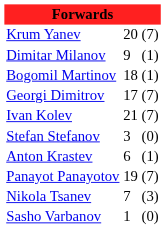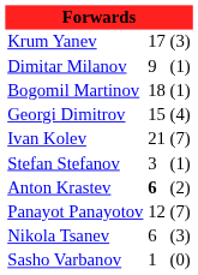 <table class="toccolours" border="0" cellpadding="2" cellspacing="0" align="left" style="margin:0.5em;">
 <tr>
 <th colspan="4" align="center" bgcolor="#FF2020"><span>Forwards</span></th>
 </tr>
 <tr>
 <td> <a href='#'>Krum Yanev</a></td>
-<td>20</td>
-<td>(7)</td>
+<td>17</td>
+<td>(3)</td>
 </tr>
 <tr>
 <td> <a href='#'>Dimitar Milanov</a></td>
 <td>9</td>
 <td>(1)</td>
 </tr>
 <tr>
 <td> <a href='#'>Bogomil Martinov</a></td>
 <td>18</td>
 <td>(1)</td>
 </tr>
 <tr>
 <td> <a href='#'>Georgi Dimitrov</a></td>
-<td>17</td>
-<td>(7)</td>
+<td>15</td>
+<td>(4)</td>
 </tr>
 <tr>
 <td> <a href='#'>Ivan Kolev</a></td>
 <td>21</td>
 <td>(7)</td>
 </tr>
 <tr>
 <td> <a href='#'>Stefan Stefanov</a></td>
 <td>3</td>
-<td>(0)</td>
+<td>(1)</td>
 </tr>
 <tr>
 <td> <a href='#'>Anton Krastev</a></td>
-<td>6</td>
-<td>(1)</td>
+<td><strong>6</strong></td>
+<td>(2)</td>
 </tr>
 <tr>
 <td> <a href='#'>Panayot Panayotov</a></td>
-<td>19</td>
+<td>12</td>
 <td>(7)</td>
 </tr>
 <tr>
 <td> <a href='#'>Nikola Tsanev</a></td>
-<td>7</td>
+<td>6</td>
 <td>(3)</td>
 </tr>
 <tr>
 <td> <a href='#'>Sasho Varbanov</a></td>
 <td>1</td>
 <td>(0)</td>
 </tr>
 <tr>
 </tr>
 </table>
